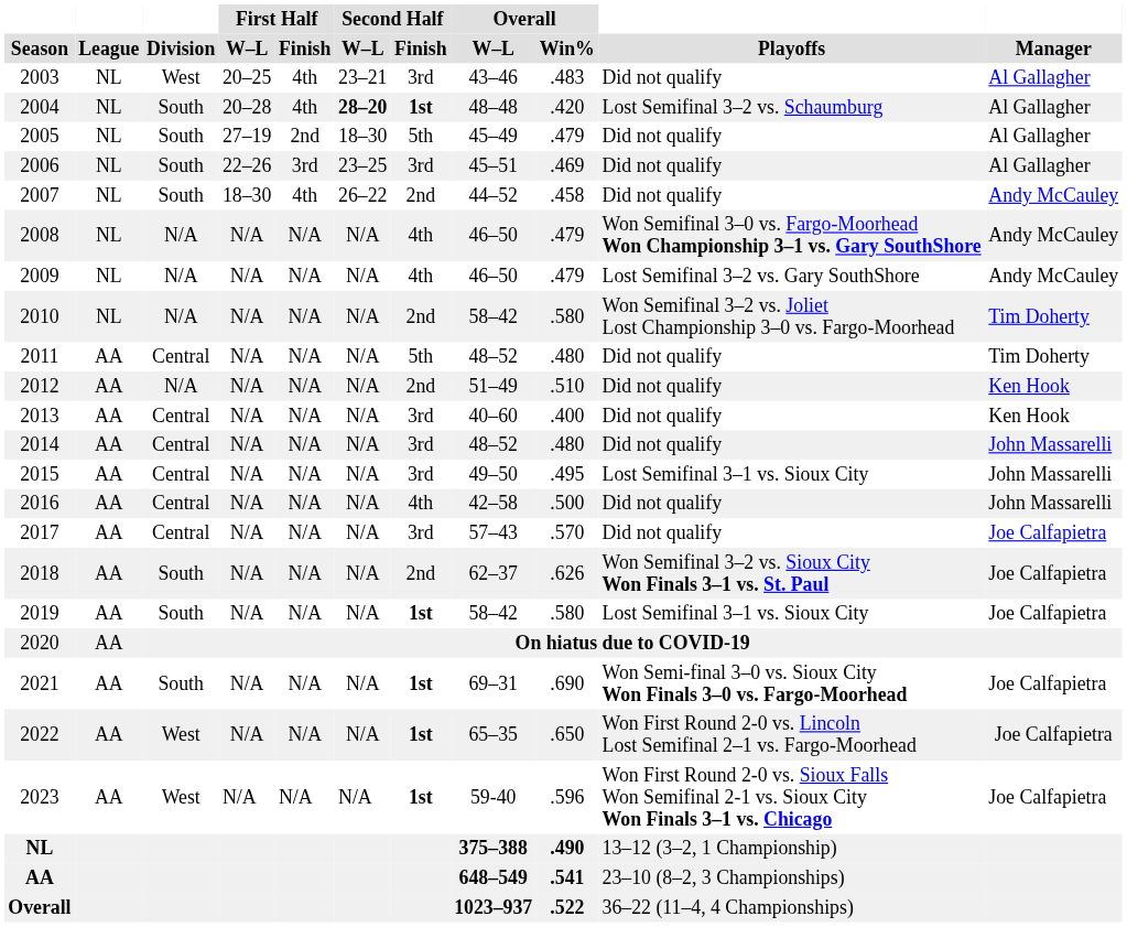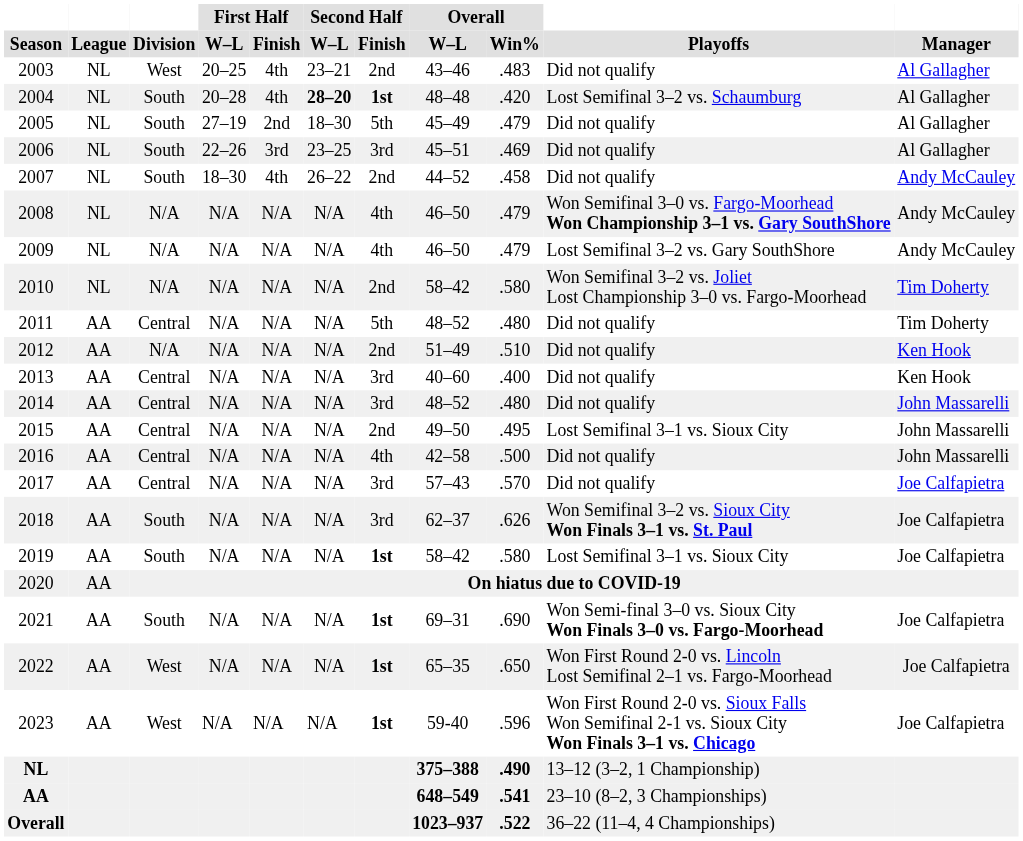 <table BORDER="0" CELLPADDING="3" CELLSPACING="0">
 <tr ---- ALIGN="center" bgcolor="#e0e0e0">
 <th ALIGN="center" colspan="1" bgcolor="#ffffff"></th>
 <th ALIGN="center" colspan="1" bgcolor="#ffffff"></th>
 <th ALIGN="center" colspan="1" bgcolor="#ffffff"></th>
 <th ALIGN="center" colspan="2">First Half</th>
 <th ALIGN="center" colspan="2">Second Half</th>
 <th ALIGN="center" colspan="2">Overall</th>
 <th ALIGN="center" colspan="1" bgcolor="#ffffff"></th>
 <th ALIGN="center" colspan="1" bgcolor="#ffffff"></th>
 </tr>
 <tr ---- ALIGN="center" bgcolor="#e0e0e0">
 <th ALIGN="center">Season</th>
 <th ALIGN="center">League</th>
 <th ALIGN="center">Division</th>
 <th ALIGN="center">W–L</th>
 <th ALIGN="center">Finish</th>
 <th ALIGN="center">W–L</th>
 <th ALIGN="center">Finish</th>
 <th ALIGN="center">W–L</th>
 <th ALIGN="center">Win%</th>
 <th ALIGN="center">Playoffs</th>
 <th ALIGN="center">Manager</th>
 </tr>
 <tr ---- ALIGN="center">
 <td ALIGN="center">2003</td>
 <td ALIGN="center">NL</td>
 <td ALIGN="center">West</td>
 <td ALIGN="center">20–25</td>
 <td ALIGN="center">4th</td>
 <td ALIGN="center">23–21</td>
-<td ALIGN="center">3rd</td>
+<td ALIGN="center">2nd</td>
 <td ALIGN="center">43–46</td>
 <td ALIGN="center">.483</td>
 <td ALIGN="left">Did not qualify</td>
 <td ALIGN="left"><a href='#'>Al Gallagher</a></td>
 </tr>
 <tr ---- ALIGN="center" bgcolor="#f0f0f0">
 <td ALIGN="center">2004</td>
 <td ALIGN="center">NL</td>
 <td ALIGN="center">South</td>
 <td ALIGN="center">20–28</td>
 <td ALIGN="center">4th</td>
 <td ALIGN="center"><strong>28–20</strong></td>
 <td ALIGN="center"><strong>1st</strong></td>
 <td ALIGN="center">48–48</td>
 <td ALIGN="center">.420</td>
 <td ALIGN="left">Lost Semifinal 3–2 vs. <a href='#'>Schaumburg</a></td>
 <td ALIGN="left">Al Gallagher</td>
 </tr>
 <tr ---- ALIGN="center">
 <td ALIGN="center">2005</td>
 <td ALIGN="center">NL</td>
 <td ALIGN="center">South</td>
 <td ALIGN="center">27–19</td>
 <td ALIGN="center">2nd</td>
 <td ALIGN="center">18–30</td>
 <td ALIGN="center">5th</td>
 <td ALIGN="center">45–49</td>
 <td ALIGN="center">.479</td>
 <td ALIGN="left">Did not qualify</td>
 <td ALIGN="left">Al Gallagher</td>
 </tr>
 <tr ---- ALIGN="center" bgcolor="#f0f0f0">
 <td ALIGN="center">2006</td>
 <td ALIGN="center">NL</td>
 <td ALIGN="center">South</td>
 <td ALIGN="center">22–26</td>
 <td ALIGN="center">3rd</td>
 <td ALIGN="center">23–25</td>
 <td ALIGN="center">3rd</td>
 <td ALIGN="center">45–51</td>
 <td ALIGN="center">.469</td>
 <td ALIGN="left">Did not qualify</td>
 <td ALIGN="left">Al Gallagher</td>
 </tr>
 <tr ---- ALIGN="center">
 <td ALIGN="center">2007</td>
 <td ALIGN="center">NL</td>
 <td ALIGN="center">South</td>
 <td ALIGN="center">18–30</td>
 <td ALIGN="center">4th</td>
 <td ALIGN="center">26–22</td>
 <td ALIGN="center">2nd</td>
 <td ALIGN="center">44–52</td>
 <td ALIGN="center">.458</td>
 <td ALIGN="left">Did not qualify</td>
 <td ALIGN="left"><a href='#'>Andy McCauley</a></td>
 </tr>
 <tr ---- ALIGN="center" bgcolor="#f0f0f0">
 <td ALIGN="center">2008</td>
 <td ALIGN="center">NL</td>
 <td ALIGN="center">N/A</td>
 <td ALIGN="center">N/A</td>
 <td ALIGN="center">N/A</td>
 <td align="center">N/A</td>
 <td ALIGN="center">4th</td>
 <td ALIGN="center">46–50</td>
 <td ALIGN="center">.479</td>
 <td ALIGN="left">Won Semifinal 3–0 vs. <a href='#'>Fargo-Moorhead</a><br><strong>Won Championship 3–1 vs. <a href='#'>Gary SouthShore</a></strong></td>
 <td ALIGN="left">Andy McCauley</td>
 </tr>
 <tr ---- ALIGN="center">
 <td ALIGN="center">2009</td>
 <td ALIGN="center">NL</td>
 <td ALIGN="center">N/A</td>
 <td ALIGN="center">N/A</td>
 <td ALIGN="center">N/A</td>
 <td align="center">N/A</td>
 <td ALIGN="center">4th</td>
 <td ALIGN="center">46–50</td>
 <td ALIGN="center">.479</td>
 <td ALIGN="left">Lost Semifinal 3–2 vs. Gary SouthShore</td>
 <td ALIGN="left">Andy McCauley</td>
 </tr>
 <tr ---- ALIGN="center" bgcolor="#f0f0f0">
 <td ALIGN="center">2010</td>
 <td ALIGN="center">NL</td>
 <td ALIGN="center">N/A</td>
 <td ALIGN="center">N/A</td>
 <td ALIGN="center">N/A</td>
 <td align="center">N/A</td>
 <td ALIGN="center">2nd</td>
 <td ALIGN="center">58–42</td>
 <td ALIGN="center">.580</td>
 <td ALIGN="left">Won Semifinal 3–2 vs. <a href='#'>Joliet</a><br>Lost Championship 3–0 vs. Fargo-Moorhead</td>
 <td ALIGN="left"><a href='#'>Tim Doherty</a></td>
 </tr>
 <tr ---- ALIGN="center">
 <td ALIGN="center">2011</td>
 <td ALIGN="center">AA</td>
 <td ALIGN="center">Central</td>
 <td ALIGN="center">N/A</td>
 <td ALIGN="center">N/A</td>
 <td align="center">N/A</td>
 <td ALIGN="center">5th</td>
 <td ALIGN="center">48–52</td>
 <td ALIGN="center">.480</td>
 <td ALIGN="left">Did not qualify</td>
 <td ALIGN="left">Tim Doherty</td>
 </tr>
 <tr ---- ALIGN="center" bgcolor="#f0f0f0">
 <td ALIGN="center">2012</td>
 <td ALIGN="center">AA</td>
 <td ALIGN="center">N/A</td>
 <td ALIGN="center">N/A</td>
 <td ALIGN="center">N/A</td>
 <td align="center">N/A</td>
 <td ALIGN="center">2nd</td>
 <td ALIGN="center">51–49</td>
 <td ALIGN="center">.510</td>
 <td ALIGN="left">Did not qualify</td>
 <td ALIGN="left"><a href='#'>Ken Hook</a></td>
 </tr>
 <tr ---- ALIGN="center">
 <td ALIGN="center">2013</td>
 <td ALIGN="center">AA</td>
 <td ALIGN="center">Central</td>
 <td ALIGN="center">N/A</td>
 <td ALIGN="center">N/A</td>
 <td align="center">N/A</td>
 <td ALIGN="center">3rd</td>
 <td ALIGN="center">40–60</td>
 <td ALIGN="center">.400</td>
 <td ALIGN="left">Did not qualify</td>
 <td ALIGN="left">Ken Hook</td>
 </tr>
 <tr ---- ALIGN="center" bgcolor="#f0f0f0">
 <td ALIGN="center">2014</td>
 <td ALIGN="center">AA</td>
 <td ALIGN="center">Central</td>
 <td ALIGN="center">N/A</td>
 <td ALIGN="center">N/A</td>
 <td align="center">N/A</td>
 <td ALIGN="center">3rd</td>
 <td ALIGN="center">48–52</td>
 <td ALIGN="center">.480</td>
 <td ALIGN="left">Did not qualify</td>
 <td ALIGN="left"><a href='#'>John Massarelli</a></td>
 </tr>
 <tr ---- ALIGN="center">
 <td ALIGN="center">2015</td>
 <td ALIGN="center">AA</td>
 <td ALIGN="center">Central</td>
 <td ALIGN="center">N/A</td>
 <td ALIGN="center">N/A</td>
 <td align="center">N/A</td>
-<td ALIGN="center">3rd</td>
+<td ALIGN="center">2nd</td>
 <td ALIGN="center">49–50</td>
 <td ALIGN="center">.495</td>
 <td ALIGN="left">Lost Semifinal 3–1 vs. Sioux City</td>
 <td ALIGN="left">John Massarelli</td>
 </tr>
 <tr ---- ALIGN="center" bgcolor="#f0f0f0">
 <td ALIGN="center">2016</td>
 <td ALIGN="center">AA</td>
 <td ALIGN="center">Central</td>
 <td ALIGN="center">N/A</td>
 <td ALIGN="center">N/A</td>
 <td align="center">N/A</td>
 <td ALIGN="center">4th</td>
 <td ALIGN="center">42–58</td>
 <td ALIGN="center">.500</td>
 <td ALIGN="left">Did not qualify</td>
 <td ALIGN="left">John Massarelli</td>
 </tr>
 <tr ---- ALIGN="center">
 <td ALIGN="center">2017</td>
 <td ALIGN="center">AA</td>
 <td ALIGN="center">Central</td>
 <td ALIGN="center">N/A</td>
 <td ALIGN="center">N/A</td>
 <td align="center">N/A</td>
 <td ALIGN="center">3rd</td>
 <td ALIGN="center">57–43</td>
 <td ALIGN="center">.570</td>
 <td ALIGN="left">Did not qualify</td>
 <td ALIGN="left"><a href='#'>Joe Calfapietra</a></td>
 </tr>
 <tr ---- ALIGN="center" bgcolor="#f0f0f0">
 <td ALIGN="center">2018</td>
 <td ALIGN="center">AA</td>
 <td ALIGN="center">South</td>
 <td ALIGN="center">N/A</td>
 <td ALIGN="center">N/A</td>
 <td align="center">N/A</td>
-<td ALIGN="center">2nd</td>
+<td ALIGN="center">3rd</td>
 <td ALIGN="center">62–37</td>
 <td ALIGN="center">.626</td>
 <td ALIGN="left">Won Semifinal 3–2 vs. <a href='#'>Sioux City</a><br><strong>Won Finals 3–1 vs. <a href='#'>St. Paul</a></strong></td>
 <td ALIGN="left">Joe Calfapietra</td>
 </tr>
 <tr ---- ALIGN="center">
 <td ALIGN="center">2019</td>
 <td ALIGN="center">AA</td>
 <td ALIGN="center">South</td>
 <td ALIGN="center">N/A</td>
 <td ALIGN="center">N/A</td>
 <td align="center">N/A</td>
 <td ALIGN="center"><strong>1st</strong></td>
 <td ALIGN="center">58–42</td>
 <td align="center">.580</td>
 <td ALIGN="left">Lost Semifinal 3–1 vs. Sioux City</td>
 <td ALIGN="left">Joe Calfapietra</td>
 </tr>
 <tr ---- ALIGN="center" bgcolor="#f0f0f0">
 <td ALIGN="center">2020</td>
 <td ALIGN="center">AA</td>
 <td colspan="9" align="center"><strong>On hiatus due to COVID-19</strong></td>
 </tr>
 <tr ---- ALIGN="center">
 <td>2021</td>
 <td>AA</td>
 <td>South</td>
 <td>N/A</td>
 <td>N/A</td>
 <td>N/A</td>
 <td><strong>1st</strong></td>
 <td>69–31</td>
 <td>.690</td>
 <td ALIGN="left">Won Semi-final 3–0 vs. Sioux City<br><strong>Won Finals 3–0 vs. Fargo-Moorhead</strong></td>
 <td ALIGN="left">Joe Calfapietra</td>
 </tr>
 <tr>
 </tr>
 <tr ---- ALIGN="center" bgcolor="#f0f0f0">
 <td ALIGN="center">2022</td>
 <td ALIGN="center">AA</td>
 <td ALIGN="center">West</td>
 <td>N/A</td>
 <td>N/A</td>
 <td>N/A</td>
 <td ALIGN="center"><strong>1st</strong></td>
 <td ALIGN="center">65–35</td>
 <td ALIGN="center">.650</td>
 <td ALIGN="left">Won First Round 2-0 vs. <a href='#'>Lincoln</a><br>Lost Semifinal 2–1 vs. Fargo-Moorhead</td>
 <td>Joe Calfapietra</td>
 </tr>
 <tr>
 <td ALIGN="center">2023</td>
 <td ALIGN="center">AA</td>
 <td ALIGN="center">West</td>
 <td>N/A</td>
 <td>N/A</td>
 <td>N/A</td>
 <td ALIGN="center"><strong>1st</strong></td>
 <td ALIGN="center">59-40</td>
 <td ALIGN="center">.596</td>
 <td>Won First Round 2-0 vs. <a href='#'>Sioux Falls</a><br>Won Semifinal 2-1 vs. Sioux City<br><strong>Won Finals 3–1 vs. <a href='#'>Chicago</a></strong></td>
 <td>Joe Calfapietra</td>
 </tr>
 <tr ---- ALIGN="center" bgcolor="#f0f0f0">
 <td ALIGN="center"><strong>NL</strong></td>
 <td ALIGN="center"></td>
 <td ALIGN="center"></td>
 <td ALIGN="center"></td>
 <td ALIGN="center"></td>
 <td ALIGN="center"></td>
 <td ALIGN="center"></td>
 <td ALIGN="center"><strong>375–388</strong></td>
 <td ALIGN="center"><strong>.490</strong></td>
 <td ALIGN="left">13–12 (3–2, 1 Championship)</td>
 <td ALIGN="left"></td>
 </tr>
 <tr ---- ALIGN="center" bgcolor="#f0f0f0">
 <td ALIGN="center"><strong>AA</strong></td>
 <td ALIGN="center"></td>
 <td ALIGN="center"></td>
 <td ALIGN="center"></td>
 <td ALIGN="center"></td>
 <td ALIGN="center"></td>
 <td ALIGN="center"></td>
 <td ALIGN="center"><strong>648–549</strong></td>
 <td ALIGN="center"><strong>.541</strong></td>
 <td ALIGN="left">23–10 (8–2, 3 Championships)</td>
 <td ALIGN="left"></td>
 </tr>
 <tr ---- ALIGN="center" bgcolor="#f0f0f0">
 <td ALIGN="center"><strong>Overall</strong></td>
 <td ALIGN="center"></td>
 <td ALIGN="center"></td>
 <td ALIGN="center"></td>
 <td ALIGN="center"></td>
 <td ALIGN="center"></td>
 <td ALIGN="center"></td>
 <td ALIGN="center"><strong>1023–937</strong></td>
 <td ALIGN="center"><strong>.522</strong></td>
 <td ALIGN="left">36–22 (11–4, 4 Championships)</td>
 <td ALIGN="left"></td>
 </tr>
 </table>
